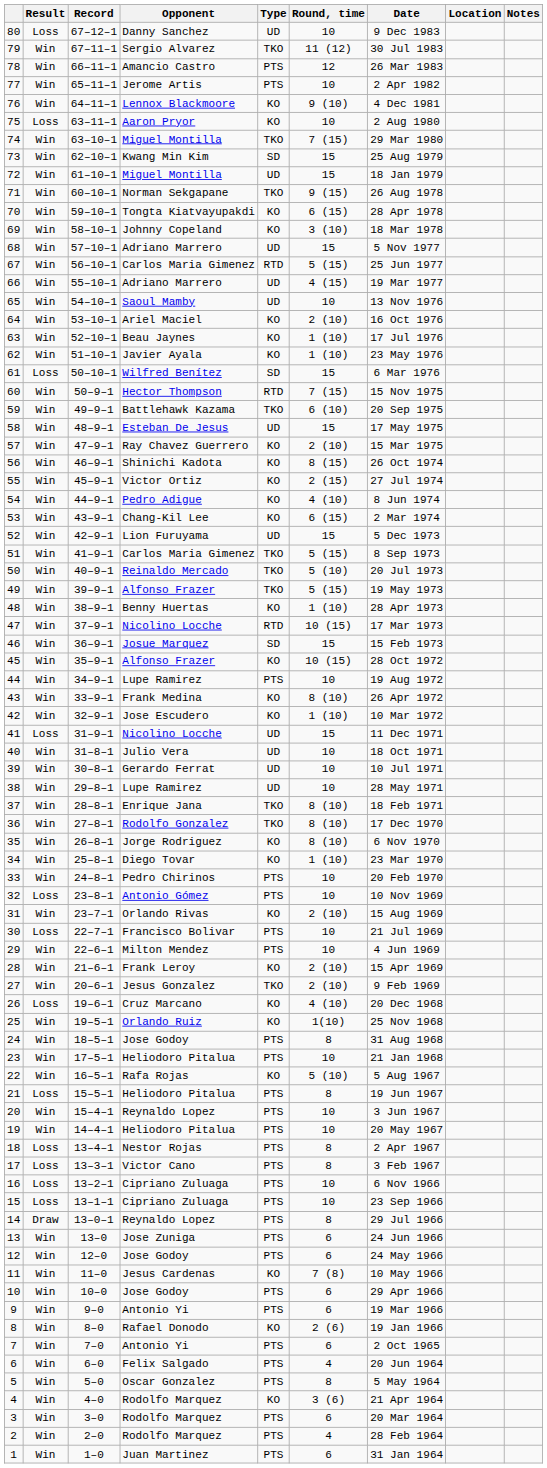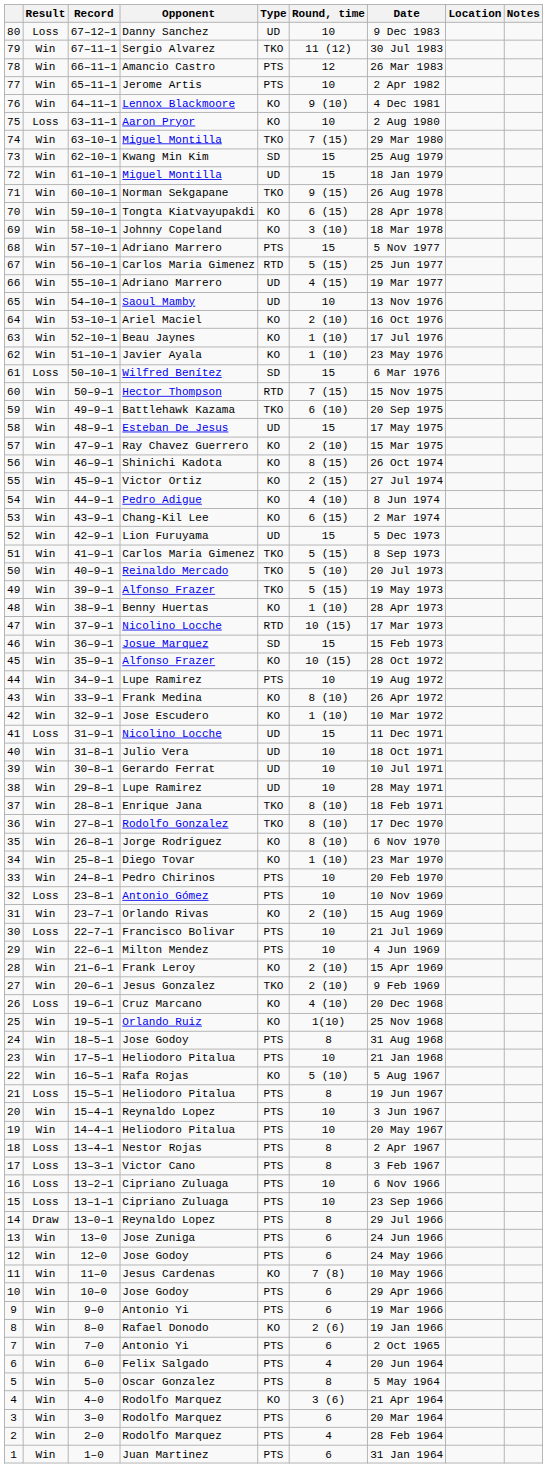 <table class=wikitable style=text-align:center>
 <tr>
 <th></th>
 <th>Result</th>
 <th>Record</th>
 <th>Opponent</th>
 <th>Type</th>
 <th>Round, time</th>
 <th>Date</th>
 <th>Location</th>
 <th>Notes</th>
 </tr>
 <tr>
 <td>80</td>
 <td>Loss</td>
 <td>67–12–1</td>
 <td align=left>Danny Sanchez</td>
 <td>UD</td>
 <td>10</td>
 <td>9 Dec 1983</td>
 <td align=left></td>
 <td align=left></td>
 </tr>
 <tr>
 <td>79</td>
 <td>Win</td>
 <td>67–11–1</td>
 <td align=left>Sergio Alvarez</td>
 <td>TKO</td>
 <td>11 (12)</td>
 <td>30 Jul 1983</td>
 <td align=left></td>
 <td align=left></td>
 </tr>
 <tr>
 <td>78</td>
 <td>Win</td>
 <td>66–11–1</td>
 <td align=left>Amancio Castro</td>
 <td>PTS</td>
 <td>12</td>
 <td>26 Mar 1983</td>
 <td align=left></td>
 <td align=left></td>
 </tr>
 <tr>
 <td>77</td>
 <td>Win</td>
 <td>65–11–1</td>
 <td align=left>Jerome Artis</td>
 <td>PTS</td>
 <td>10</td>
 <td>2 Apr 1982</td>
 <td align=left></td>
 <td align=left></td>
 </tr>
 <tr>
 <td>76</td>
 <td>Win</td>
 <td>64–11–1</td>
 <td align=left><a href='#'>Lennox Blackmoore</a></td>
 <td>KO</td>
 <td>9 (10)</td>
 <td>4 Dec 1981</td>
 <td align=left></td>
 <td align=left></td>
 </tr>
 <tr>
 <td>75</td>
 <td>Loss</td>
 <td>63–11–1</td>
 <td align=left><a href='#'>Aaron Pryor</a></td>
 <td>KO</td>
 <td>10</td>
 <td>2 Aug 1980</td>
 <td align=left></td>
 <td align=left></td>
 </tr>
 <tr>
 <td>74</td>
 <td>Win</td>
 <td>63–10–1</td>
 <td align=left><a href='#'>Miguel Montilla</a></td>
 <td>TKO</td>
 <td>7 (15)</td>
 <td>29 Mar 1980</td>
 <td align=left></td>
 <td align=left></td>
 </tr>
 <tr>
 <td>73</td>
 <td>Win</td>
 <td>62–10–1</td>
 <td align=left>Kwang Min Kim</td>
 <td>SD</td>
 <td>15</td>
 <td>25 Aug 1979</td>
 <td align=left></td>
 <td align=left></td>
 </tr>
 <tr>
 <td>72</td>
 <td>Win</td>
 <td>61–10–1</td>
 <td align=left><a href='#'>Miguel Montilla</a></td>
 <td>UD</td>
 <td>15</td>
 <td>18 Jan 1979</td>
 <td align=left></td>
 <td align=left></td>
 </tr>
 <tr>
 <td>71</td>
 <td>Win</td>
 <td>60–10–1</td>
 <td align=left>Norman Sekgapane</td>
 <td>TKO</td>
 <td>9 (15)</td>
 <td>26 Aug 1978</td>
 <td align=left></td>
 <td align=left></td>
 </tr>
 <tr>
 <td>70</td>
 <td>Win</td>
 <td>59–10–1</td>
 <td align=left>Tongta Kiatvayupakdi</td>
 <td>KO</td>
 <td>6 (15)</td>
 <td>28 Apr 1978</td>
 <td align=left></td>
 <td align=left></td>
 </tr>
 <tr>
 <td>69</td>
 <td>Win</td>
 <td>58–10–1</td>
 <td align=left>Johnny Copeland</td>
 <td>KO</td>
 <td>3 (10)</td>
 <td>18 Mar 1978</td>
 <td align=left></td>
 <td align=left></td>
 </tr>
 <tr>
 <td>68</td>
 <td>Win</td>
 <td>57–10–1</td>
 <td align=left>Adriano Marrero</td>
-<td>UD</td>
+<td>PTS</td>
 <td>15</td>
 <td>5 Nov 1977</td>
 <td align=left></td>
 <td align=left></td>
 </tr>
 <tr>
 <td>67</td>
 <td>Win</td>
 <td>56–10–1</td>
 <td align=left>Carlos Maria Gimenez</td>
 <td>RTD</td>
 <td>5 (15)</td>
 <td>25 Jun 1977</td>
 <td align=left></td>
 <td align=left></td>
 </tr>
 <tr>
 <td>66</td>
 <td>Win</td>
 <td>55–10–1</td>
 <td align=left>Adriano Marrero</td>
 <td>UD</td>
 <td>4 (15)</td>
 <td>19 Mar 1977</td>
 <td align=left></td>
 <td align=left></td>
 </tr>
 <tr>
 <td>65</td>
 <td>Win</td>
 <td>54–10–1</td>
 <td align=left><a href='#'>Saoul Mamby</a></td>
 <td>UD</td>
 <td>10</td>
 <td>13 Nov 1976</td>
 <td align=left></td>
 <td align=left></td>
 </tr>
 <tr>
 <td>64</td>
 <td>Win</td>
 <td>53–10–1</td>
 <td align=left>Ariel Maciel</td>
 <td>KO</td>
 <td>2 (10)</td>
 <td>16 Oct 1976</td>
 <td align=left></td>
 <td align=left></td>
 </tr>
 <tr>
 <td>63</td>
 <td>Win</td>
 <td>52–10–1</td>
 <td align=left>Beau Jaynes</td>
 <td>KO</td>
 <td>1 (10)</td>
 <td>17 Jul 1976</td>
 <td align=left></td>
 <td align=left></td>
 </tr>
 <tr>
 <td>62</td>
 <td>Win</td>
 <td>51–10–1</td>
 <td align=left>Javier Ayala</td>
 <td>KO</td>
 <td>1 (10)</td>
 <td>23 May 1976</td>
 <td align=left></td>
 <td align=left></td>
 </tr>
 <tr>
 <td>61</td>
 <td>Loss</td>
 <td>50–10–1</td>
 <td align=left><a href='#'>Wilfred Benítez</a></td>
 <td>SD</td>
 <td>15</td>
 <td>6 Mar 1976</td>
 <td align=left></td>
 <td align=left></td>
 </tr>
 <tr>
 <td>60</td>
 <td>Win</td>
 <td>50–9–1</td>
 <td align=left><a href='#'>Hector Thompson</a></td>
 <td>RTD</td>
 <td>7 (15)</td>
 <td>15 Nov 1975</td>
 <td align=left></td>
 <td align=left></td>
 </tr>
 <tr>
 <td>59</td>
 <td>Win</td>
 <td>49–9–1</td>
 <td align=left>Battlehawk Kazama</td>
 <td>TKO</td>
 <td>6 (10)</td>
 <td>20 Sep 1975</td>
 <td align=left></td>
 <td align=left></td>
 </tr>
 <tr>
 <td>58</td>
 <td>Win</td>
 <td>48–9–1</td>
 <td align=left><a href='#'>Esteban De Jesus</a></td>
 <td>UD</td>
 <td>15</td>
 <td>17 May 1975</td>
 <td align=left></td>
 <td align=left></td>
 </tr>
 <tr>
 <td>57</td>
 <td>Win</td>
 <td>47–9–1</td>
 <td align=left>Ray Chavez Guerrero</td>
 <td>KO</td>
 <td>2 (10)</td>
 <td>15 Mar 1975</td>
 <td align=left></td>
 <td align=left></td>
 </tr>
 <tr>
 <td>56</td>
 <td>Win</td>
 <td>46–9–1</td>
 <td align=left>Shinichi Kadota</td>
 <td>KO</td>
 <td>8 (15)</td>
 <td>26 Oct 1974</td>
 <td align=left></td>
 <td align=left></td>
 </tr>
 <tr>
 <td>55</td>
 <td>Win</td>
 <td>45–9–1</td>
 <td align=left>Victor Ortiz</td>
 <td>KO</td>
 <td>2 (15)</td>
 <td>27 Jul 1974</td>
 <td align=left></td>
 <td align=left></td>
 </tr>
 <tr>
 <td>54</td>
 <td>Win</td>
 <td>44–9–1</td>
 <td align=left><a href='#'>Pedro Adigue</a></td>
 <td>KO</td>
 <td>4 (10)</td>
 <td>8 Jun 1974</td>
 <td align=left></td>
 <td align=left></td>
 </tr>
 <tr>
 <td>53</td>
 <td>Win</td>
 <td>43–9–1</td>
 <td align=left>Chang-Kil Lee</td>
 <td>KO</td>
 <td>6 (15)</td>
 <td>2 Mar 1974</td>
 <td align=left></td>
 <td align=left></td>
 </tr>
 <tr>
 <td>52</td>
 <td>Win</td>
 <td>42–9–1</td>
 <td align=left>Lion Furuyama</td>
 <td>UD</td>
 <td>15</td>
 <td>5 Dec 1973</td>
 <td align=left></td>
 <td align=left></td>
 </tr>
 <tr>
 <td>51</td>
 <td>Win</td>
 <td>41–9–1</td>
 <td align=left>Carlos Maria Gimenez</td>
 <td>TKO</td>
 <td>5 (15)</td>
 <td>8 Sep 1973</td>
 <td align=left></td>
 <td align=left></td>
 </tr>
 <tr>
 <td>50</td>
 <td>Win</td>
 <td>40–9–1</td>
 <td align=left><a href='#'>Reinaldo Mercado</a></td>
 <td>TKO</td>
 <td>5 (10)</td>
 <td>20 Jul 1973</td>
 <td align=left></td>
 <td align=left></td>
 </tr>
 <tr>
 <td>49</td>
 <td>Win</td>
 <td>39–9–1</td>
 <td align=left><a href='#'>Alfonso Frazer</a></td>
 <td>TKO</td>
 <td>5 (15)</td>
 <td>19 May 1973</td>
 <td align=left></td>
 <td align=left></td>
 </tr>
 <tr>
 <td>48</td>
 <td>Win</td>
 <td>38–9–1</td>
 <td align=left>Benny Huertas</td>
 <td>KO</td>
 <td>1 (10)</td>
 <td>28 Apr 1973</td>
 <td align=left></td>
 <td align=left></td>
 </tr>
 <tr>
 <td>47</td>
 <td>Win</td>
 <td>37–9–1</td>
 <td align=left><a href='#'>Nicolino Locche</a></td>
 <td>RTD</td>
 <td>10 (15)</td>
 <td>17 Mar 1973</td>
 <td align=left></td>
 <td align=left></td>
 </tr>
 <tr>
 <td>46</td>
 <td>Win</td>
 <td>36–9–1</td>
 <td align=left><a href='#'>Josue Marquez</a></td>
 <td>SD</td>
 <td>15</td>
 <td>15 Feb 1973</td>
 <td align=left></td>
 <td align=left></td>
 </tr>
 <tr>
 <td>45</td>
 <td>Win</td>
 <td>35–9–1</td>
 <td align=left><a href='#'>Alfonso Frazer</a></td>
 <td>KO</td>
 <td>10 (15)</td>
 <td>28 Oct 1972</td>
 <td align=left></td>
 <td align=left></td>
 </tr>
 <tr>
 <td>44</td>
 <td>Win</td>
 <td>34–9–1</td>
 <td align=left>Lupe Ramirez</td>
 <td>PTS</td>
 <td>10</td>
 <td>19 Aug 1972</td>
 <td align=left></td>
 <td align=left></td>
 </tr>
 <tr>
 <td>43</td>
 <td>Win</td>
 <td>33–9–1</td>
 <td align=left>Frank Medina</td>
 <td>KO</td>
 <td>8 (10)</td>
 <td>26 Apr 1972</td>
 <td align=left></td>
 <td align=left></td>
 </tr>
 <tr>
 <td>42</td>
 <td>Win</td>
 <td>32–9–1</td>
 <td align=left>Jose Escudero</td>
 <td>KO</td>
 <td>1 (10)</td>
 <td>10 Mar 1972</td>
 <td align=left></td>
 <td align=left></td>
 </tr>
 <tr>
 <td>41</td>
 <td>Loss</td>
 <td>31–9–1</td>
 <td align=left><a href='#'>Nicolino Locche</a></td>
 <td>UD</td>
 <td>15</td>
 <td>11 Dec 1971</td>
 <td align=left></td>
 <td align=left></td>
 </tr>
 <tr>
 <td>40</td>
 <td>Win</td>
 <td>31–8–1</td>
 <td align=left>Julio Vera</td>
 <td>UD</td>
 <td>10</td>
 <td>18 Oct 1971</td>
 <td align=left></td>
 <td align=left></td>
 </tr>
 <tr>
 <td>39</td>
 <td>Win</td>
 <td>30–8–1</td>
 <td align=left>Gerardo Ferrat</td>
 <td>UD</td>
 <td>10</td>
 <td>10 Jul 1971</td>
 <td align=left></td>
 <td align=left></td>
 </tr>
 <tr>
 <td>38</td>
 <td>Win</td>
 <td>29–8–1</td>
 <td align=left>Lupe Ramirez</td>
 <td>UD</td>
 <td>10</td>
 <td>28 May 1971</td>
 <td align=left></td>
 <td align=left></td>
 </tr>
 <tr>
 <td>37</td>
 <td>Win</td>
 <td>28–8–1</td>
 <td align=left>Enrique Jana</td>
 <td>TKO</td>
 <td>8 (10)</td>
 <td>18 Feb 1971</td>
 <td align=left></td>
 <td align=left></td>
 </tr>
 <tr>
 <td>36</td>
 <td>Win</td>
 <td>27–8–1</td>
 <td align=left><a href='#'>Rodolfo Gonzalez</a></td>
 <td>TKO</td>
 <td>8 (10)</td>
 <td>17 Dec 1970</td>
 <td align=left></td>
 <td align=left></td>
 </tr>
 <tr>
 <td>35</td>
 <td>Win</td>
 <td>26–8–1</td>
 <td align=left>Jorge Rodriguez</td>
 <td>KO</td>
 <td>8 (10)</td>
 <td>6 Nov 1970</td>
 <td align=left></td>
 <td align=left></td>
 </tr>
 <tr>
 <td>34</td>
 <td>Win</td>
 <td>25–8–1</td>
 <td align=left>Diego Tovar</td>
 <td>KO</td>
 <td>1 (10)</td>
 <td>23 Mar 1970</td>
 <td align=left></td>
 <td align=left></td>
 </tr>
 <tr>
 <td>33</td>
 <td>Win</td>
 <td>24–8–1</td>
 <td align=left>Pedro Chirinos</td>
 <td>PTS</td>
 <td>10</td>
 <td>20 Feb 1970</td>
 <td align=left></td>
 <td align=left></td>
 </tr>
 <tr>
 <td>32</td>
 <td>Loss</td>
 <td>23–8–1</td>
 <td align=left><a href='#'>Antonio Gómez</a></td>
 <td>PTS</td>
 <td>10</td>
 <td>10 Nov 1969</td>
 <td align=left></td>
 <td align=left></td>
 </tr>
 <tr>
 <td>31</td>
 <td>Win</td>
 <td>23–7–1</td>
 <td align=left>Orlando Rivas</td>
 <td>KO</td>
 <td>2 (10)</td>
 <td>15 Aug 1969</td>
 <td align=left></td>
 <td align=left></td>
 </tr>
 <tr>
 <td>30</td>
 <td>Loss</td>
 <td>22–7–1</td>
 <td align=left>Francisco Bolivar</td>
 <td>PTS</td>
 <td>10</td>
 <td>21 Jul 1969</td>
 <td align=left></td>
 <td align=left></td>
 </tr>
 <tr>
 <td>29</td>
 <td>Win</td>
 <td>22–6–1</td>
 <td align=left>Milton Mendez</td>
 <td>PTS</td>
 <td>10</td>
 <td>4 Jun 1969</td>
 <td align=left></td>
 <td align=left></td>
 </tr>
 <tr>
 <td>28</td>
 <td>Win</td>
 <td>21–6–1</td>
 <td align=left>Frank Leroy</td>
 <td>KO</td>
 <td>2 (10)</td>
 <td>15 Apr 1969</td>
 <td align=left></td>
 <td align=left></td>
 </tr>
 <tr>
 <td>27</td>
 <td>Win</td>
 <td>20–6–1</td>
 <td align=left>Jesus Gonzalez</td>
 <td>TKO</td>
 <td>2 (10)</td>
 <td>9 Feb 1969</td>
 <td align=left></td>
 <td align=left></td>
 </tr>
 <tr>
 <td>26</td>
 <td>Loss</td>
 <td>19–6–1</td>
 <td align=left>Cruz Marcano</td>
 <td>KO</td>
 <td>4 (10)</td>
 <td>20 Dec 1968</td>
 <td align=left></td>
 <td align=left></td>
 </tr>
 <tr>
 <td>25</td>
 <td>Win</td>
 <td>19–5–1</td>
 <td align=left><a href='#'>Orlando Ruiz</a></td>
 <td>KO</td>
 <td>1(10)</td>
 <td>25 Nov 1968</td>
 <td align=left></td>
 <td align=left></td>
 </tr>
 <tr>
 <td>24</td>
 <td>Win</td>
 <td>18–5–1</td>
 <td align=left>Jose Godoy</td>
 <td>PTS</td>
 <td>8</td>
 <td>31 Aug 1968</td>
 <td align=left></td>
 <td align=left></td>
 </tr>
 <tr>
 <td>23</td>
 <td>Win</td>
 <td>17–5–1</td>
 <td align=left>Heliodoro Pitalua</td>
 <td>PTS</td>
 <td>10</td>
 <td>21 Jan 1968</td>
 <td align=left></td>
 <td align=left></td>
 </tr>
 <tr>
 <td>22</td>
 <td>Win</td>
 <td>16–5–1</td>
 <td align=left>Rafa Rojas</td>
 <td>KO</td>
 <td>5 (10)</td>
 <td>5 Aug 1967</td>
 <td align=left></td>
 <td align=left></td>
 </tr>
 <tr>
 <td>21</td>
 <td>Loss</td>
 <td>15–5–1</td>
 <td align=left>Heliodoro Pitalua</td>
 <td>PTS</td>
 <td>8</td>
 <td>19 Jun 1967</td>
 <td align=left></td>
 <td align=left></td>
 </tr>
 <tr>
 <td>20</td>
 <td>Win</td>
 <td>15–4–1</td>
 <td align=left>Reynaldo Lopez</td>
 <td>PTS</td>
 <td>10</td>
 <td>3 Jun 1967</td>
 <td align=left></td>
 <td align=left></td>
 </tr>
 <tr>
 <td>19</td>
 <td>Win</td>
 <td>14–4–1</td>
 <td align=left>Heliodoro Pitalua</td>
 <td>PTS</td>
 <td>10</td>
 <td>20 May 1967</td>
 <td align=left></td>
 <td align=left></td>
 </tr>
 <tr>
 <td>18</td>
 <td>Loss</td>
 <td>13–4–1</td>
 <td align=left>Nestor Rojas</td>
 <td>PTS</td>
 <td>8</td>
 <td>2 Apr 1967</td>
 <td align=left></td>
 <td align=left></td>
 </tr>
 <tr>
 <td>17</td>
 <td>Loss</td>
 <td>13–3–1</td>
 <td align=left>Victor Cano</td>
 <td>PTS</td>
 <td>8</td>
 <td>3 Feb 1967</td>
 <td align=left></td>
 <td align=left></td>
 </tr>
 <tr>
 <td>16</td>
 <td>Loss</td>
 <td>13–2–1</td>
 <td align=left>Cipriano Zuluaga</td>
 <td>PTS</td>
 <td>10</td>
 <td>6 Nov 1966</td>
 <td align=left></td>
 <td align=left></td>
 </tr>
 <tr>
 <td>15</td>
 <td>Loss</td>
 <td>13–1–1</td>
 <td align=left>Cipriano Zuluaga</td>
 <td>PTS</td>
 <td>10</td>
 <td>23 Sep 1966</td>
 <td align=left></td>
 <td align=left></td>
 </tr>
 <tr>
 <td>14</td>
 <td>Draw</td>
 <td>13–0–1</td>
 <td align=left>Reynaldo Lopez</td>
 <td>PTS</td>
 <td>8</td>
 <td>29 Jul 1966</td>
 <td align=left></td>
 <td align=left></td>
 </tr>
 <tr>
 <td>13</td>
 <td>Win</td>
 <td>13–0</td>
 <td align=left>Jose Zuniga</td>
 <td>PTS</td>
 <td>6</td>
 <td>24 Jun 1966</td>
 <td align=left></td>
 <td align=left></td>
 </tr>
 <tr>
 <td>12</td>
 <td>Win</td>
 <td>12–0</td>
 <td align=left>Jose Godoy</td>
 <td>PTS</td>
 <td>6</td>
 <td>24 May 1966</td>
 <td align=left></td>
 <td align=left></td>
 </tr>
 <tr>
 <td>11</td>
 <td>Win</td>
 <td>11–0</td>
 <td align=left>Jesus Cardenas</td>
 <td>KO</td>
 <td>7 (8)</td>
 <td>10 May 1966</td>
 <td align=left></td>
 <td align=left></td>
 </tr>
 <tr>
 <td>10</td>
 <td>Win</td>
 <td>10–0</td>
 <td align=left>Jose Godoy</td>
 <td>PTS</td>
 <td>6</td>
 <td>29 Apr 1966</td>
 <td align=left></td>
 <td align=left></td>
 </tr>
 <tr>
 <td>9</td>
 <td>Win</td>
 <td>9–0</td>
 <td align=left>Antonio Yi</td>
 <td>PTS</td>
 <td>6</td>
 <td>19 Mar 1966</td>
 <td align=left></td>
 <td align=left></td>
 </tr>
 <tr>
 <td>8</td>
 <td>Win</td>
 <td>8–0</td>
 <td align=left>Rafael Donodo</td>
 <td>KO</td>
 <td>2 (6)</td>
 <td>19 Jan 1966</td>
 <td align=left></td>
 <td align=left></td>
 </tr>
 <tr>
 <td>7</td>
 <td>Win</td>
 <td>7–0</td>
 <td align=left>Antonio Yi</td>
 <td>PTS</td>
 <td>6</td>
 <td>2 Oct 1965</td>
 <td align=left></td>
 <td align=left></td>
 </tr>
 <tr>
 <td>6</td>
 <td>Win</td>
 <td>6–0</td>
 <td align=left>Felix Salgado</td>
 <td>PTS</td>
 <td>4</td>
 <td>20 Jun 1964</td>
 <td align=left></td>
 <td align=left></td>
 </tr>
 <tr>
 <td>5</td>
 <td>Win</td>
 <td>5–0</td>
 <td align=left>Oscar Gonzalez</td>
 <td>PTS</td>
 <td>8</td>
 <td>5 May 1964</td>
 <td align=left></td>
 <td align=left></td>
 </tr>
 <tr>
 <td>4</td>
 <td>Win</td>
 <td>4–0</td>
 <td align=left>Rodolfo Marquez</td>
 <td>KO</td>
 <td>3 (6)</td>
 <td>21 Apr 1964</td>
 <td align=left></td>
 <td align=left></td>
 </tr>
 <tr>
 <td>3</td>
 <td>Win</td>
 <td>3–0</td>
 <td align=left>Rodolfo Marquez</td>
 <td>PTS</td>
 <td>6</td>
 <td>20 Mar 1964</td>
 <td align=left></td>
 <td align=left></td>
 </tr>
 <tr>
 <td>2</td>
 <td>Win</td>
 <td>2–0</td>
 <td align=left>Rodolfo Marquez</td>
 <td>PTS</td>
 <td>4</td>
 <td>28 Feb 1964</td>
 <td align=left></td>
 <td align=left></td>
 </tr>
 <tr>
 <td>1</td>
 <td>Win</td>
 <td>1–0</td>
 <td align=left>Juan Martinez</td>
 <td>PTS</td>
 <td>6</td>
 <td>31 Jan 1964</td>
 <td align=left></td>
 <td align=left></td>
 </tr>
 </table>
